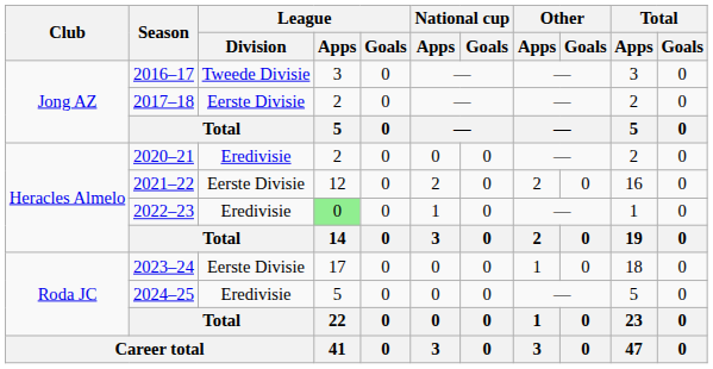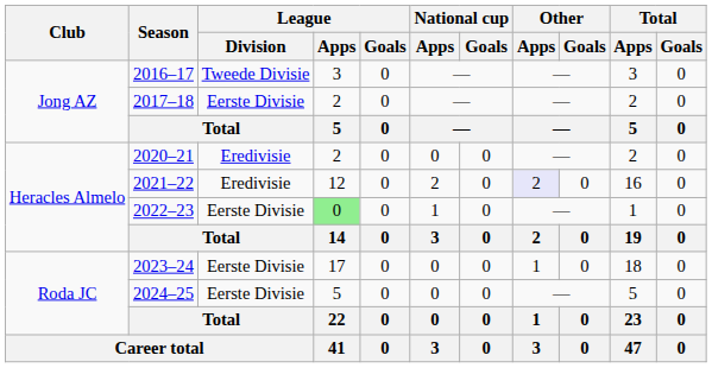 <table class="wikitable" style="text-align:center">
 <tr>
 <th rowspan="2">Club</th>
 <th rowspan="2">Season</th>
 <th colspan="3">League</th>
 <th colspan="2">National cup</th>
 <th colspan="2">Other</th>
 <th colspan="2">Total</th>
 </tr>
 <tr>
 <th>Division</th>
 <th>Apps</th>
 <th>Goals</th>
 <th>Apps</th>
 <th>Goals</th>
 <th>Apps</th>
 <th>Goals</th>
 <th>Apps</th>
 <th>Goals</th>
 </tr>
 <tr>
 <td rowspan="3"><a href='#'>Jong AZ</a></td>
 <td><a href='#'>2016–17</a></td>
 <td><a href='#'>Tweede Divisie</a></td>
 <td>3</td>
 <td>0</td>
 <td colspan="2">—</td>
 <td colspan="2">—</td>
 <td>3</td>
 <td>0</td>
 </tr>
 <tr>
 <td><a href='#'>2017–18</a></td>
 <td><a href='#'>Eerste Divisie</a></td>
 <td>2</td>
 <td>0</td>
 <td colspan="2">—</td>
 <td colspan="2">—</td>
 <td>2</td>
 <td>0</td>
 </tr>
 <tr>
 <th colspan="2">Total</th>
 <th>5</th>
 <th>0</th>
 <th colspan="2">—</th>
 <th colspan="2">—</th>
 <th>5</th>
 <th>0</th>
 </tr>
 <tr>
 <td rowspan="4"><a href='#'>Heracles Almelo</a></td>
 <td><a href='#'>2020–21</a></td>
 <td><a href='#'>Eredivisie</a></td>
 <td>2</td>
 <td>0</td>
 <td>0</td>
 <td>0</td>
 <td colspan="2">—</td>
 <td>2</td>
 <td>0</td>
 </tr>
 <tr>
 <td><a href='#'>2021–22</a></td>
-<td>Eerste Divisie</td>
+<td>Eredivisie</td>
 <td>12</td>
 <td>0</td>
 <td>2</td>
 <td>0</td>
-<td>2</td>
+<td style="background: lavender;">2</td>
 <td>0</td>
 <td>16</td>
 <td>0</td>
 </tr>
 <tr>
 <td><a href='#'>2022–23</a></td>
-<td>Eredivisie</td>
+<td>Eerste Divisie</td>
 <td style="background: lightgreen;">0</td>
 <td>0</td>
 <td>1</td>
 <td>0</td>
 <td colspan="2">—</td>
 <td>1</td>
 <td>0</td>
 </tr>
 <tr>
 <th colspan="2">Total</th>
 <th>14</th>
 <th>0</th>
 <th>3</th>
 <th>0</th>
 <th>2</th>
 <th>0</th>
 <th>19</th>
 <th>0</th>
 </tr>
 <tr>
 <td rowspan="3"><a href='#'>Roda JC</a></td>
 <td><a href='#'>2023–24</a></td>
 <td>Eerste Divisie</td>
 <td>17</td>
 <td>0</td>
 <td>0</td>
 <td>0</td>
 <td>1</td>
 <td>0</td>
 <td>18</td>
 <td>0</td>
 </tr>
 <tr>
 <td><a href='#'>2024–25</a></td>
-<td>Eredivisie</td>
+<td>Eerste Divisie</td>
 <td>5</td>
 <td>0</td>
 <td>0</td>
 <td>0</td>
 <td colspan="2">—</td>
 <td>5</td>
 <td>0</td>
 </tr>
 <tr>
 <th colspan="2">Total</th>
 <th>22</th>
 <th>0</th>
 <th>0</th>
 <th>0</th>
 <th>1</th>
 <th>0</th>
 <th>23</th>
 <th>0</th>
 </tr>
 <tr>
 <th colspan="3">Career total</th>
 <th>41</th>
 <th>0</th>
 <th>3</th>
 <th>0</th>
 <th>3</th>
 <th>0</th>
 <th>47</th>
 <th>0</th>
 </tr>
 </table>
